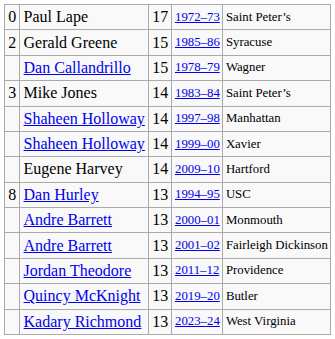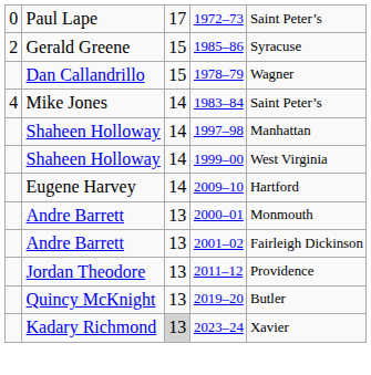 <table class="wikitable">
 <tr>
 </tr>
 <tr>
 <td>0</td>
 <td>Paul Lape</td>
 <td>17</td>
 <td style="font-size:80%;"><a href='#'>1972–73</a></td>
 <td style="font-size:80%;">Saint Peter’s</td>
 </tr>
 <tr>
 <td>2</td>
 <td>Gerald Greene</td>
 <td>15</td>
 <td style="font-size:80%;"><a href='#'>1985–86</a></td>
 <td style="font-size:80%;">Syracuse</td>
 </tr>
 <tr>
 <td></td>
 <td><a href='#'>Dan Callandrillo</a></td>
 <td>15</td>
 <td style="font-size:80%;"><a href='#'>1978–79</a></td>
 <td style="font-size:80%;">Wagner</td>
 </tr>
 <tr>
-<td>3</td>
+<td>4</td>
 <td>Mike Jones</td>
 <td>14</td>
 <td style="font-size:80%;"><a href='#'>1983–84</a></td>
 <td style="font-size:80%;">Saint Peter’s</td>
 </tr>
 <tr>
 <td></td>
 <td><a href='#'>Shaheen Holloway</a></td>
 <td>14</td>
 <td style="font-size:80%;"><a href='#'>1997–98</a></td>
 <td style="font-size:80%;">Manhattan</td>
 </tr>
 <tr>
 <td></td>
 <td><a href='#'>Shaheen Holloway</a></td>
 <td>14</td>
 <td style="font-size:80%;"><a href='#'>1999–00</a></td>
-<td style="font-size:80%;">Xavier</td>
+<td style="font-size:80%;">West Virginia</td>
 </tr>
 <tr>
 <td></td>
 <td>Eugene Harvey</td>
 <td>14</td>
 <td style="font-size:80%;"><a href='#'>2009–10</a></td>
 <td style="font-size:80%;">Hartford</td>
-</tr>
-<tr>
-<td>8</td>
-<td><a href='#'>Dan Hurley</a></td>
-<td>13</td>
-<td style="font-size:80%;"><a href='#'>1994–95</a></td>
-<td style="font-size:80%;">USC</td>
 </tr>
 <tr>
 <td></td>
 <td><a href='#'>Andre Barrett</a></td>
 <td>13</td>
 <td style="font-size:80%;"><a href='#'>2000–01</a></td>
 <td style="font-size:80%;">Monmouth</td>
 </tr>
 <tr>
 <td></td>
 <td><a href='#'>Andre Barrett</a></td>
 <td>13</td>
 <td style="font-size:80%;"><a href='#'>2001–02</a></td>
 <td style="font-size:80%;">Fairleigh Dickinson</td>
 </tr>
 <tr>
 <td></td>
 <td><a href='#'>Jordan Theodore</a></td>
 <td>13</td>
 <td style="font-size:80%;"><a href='#'>2011–12</a></td>
 <td style="font-size:80%;">Providence</td>
 </tr>
 <tr>
 <td></td>
 <td><a href='#'>Quincy McKnight</a></td>
 <td>13</td>
 <td style="font-size:80%;"><a href='#'>2019–20</a></td>
 <td style="font-size:80%;">Butler</td>
 </tr>
 <tr>
 <td></td>
 <td><a href='#'>Kadary Richmond</a></td>
-<td>13</td>
+<td style="background: lightgrey;">13</td>
 <td style="font-size:80%;"><a href='#'>2023–24</a></td>
-<td style="font-size:80%;">West Virginia</td>
+<td style="font-size:80%;">Xavier</td>
 </tr>
 </table>
